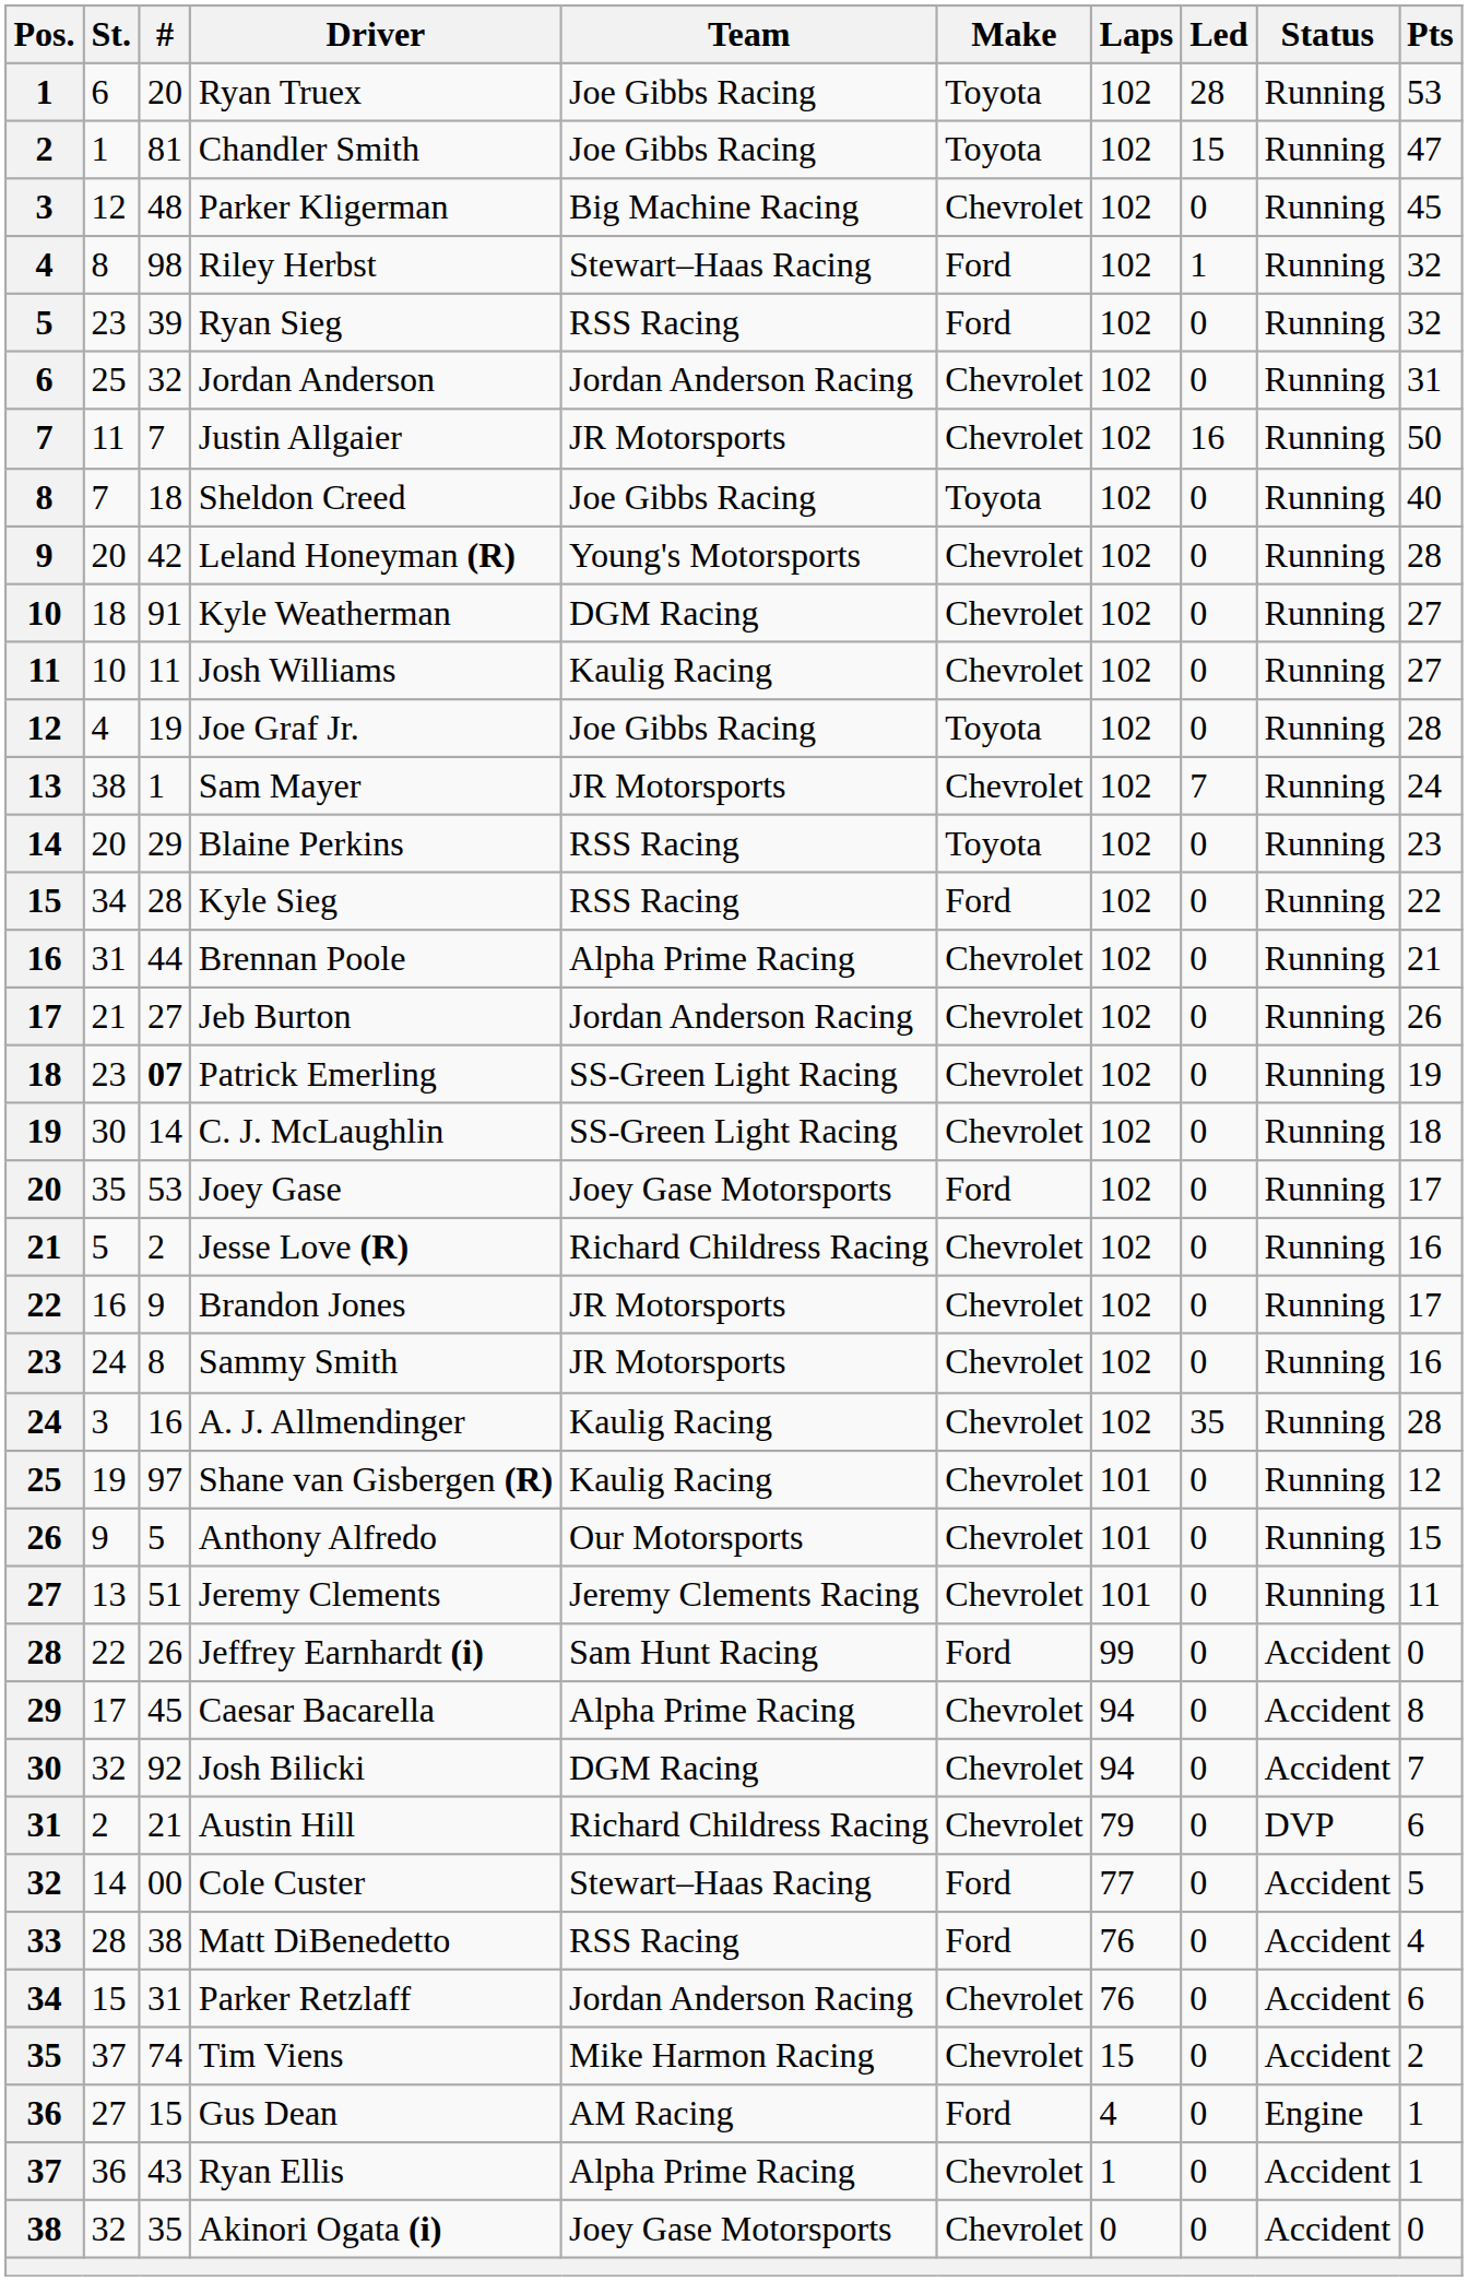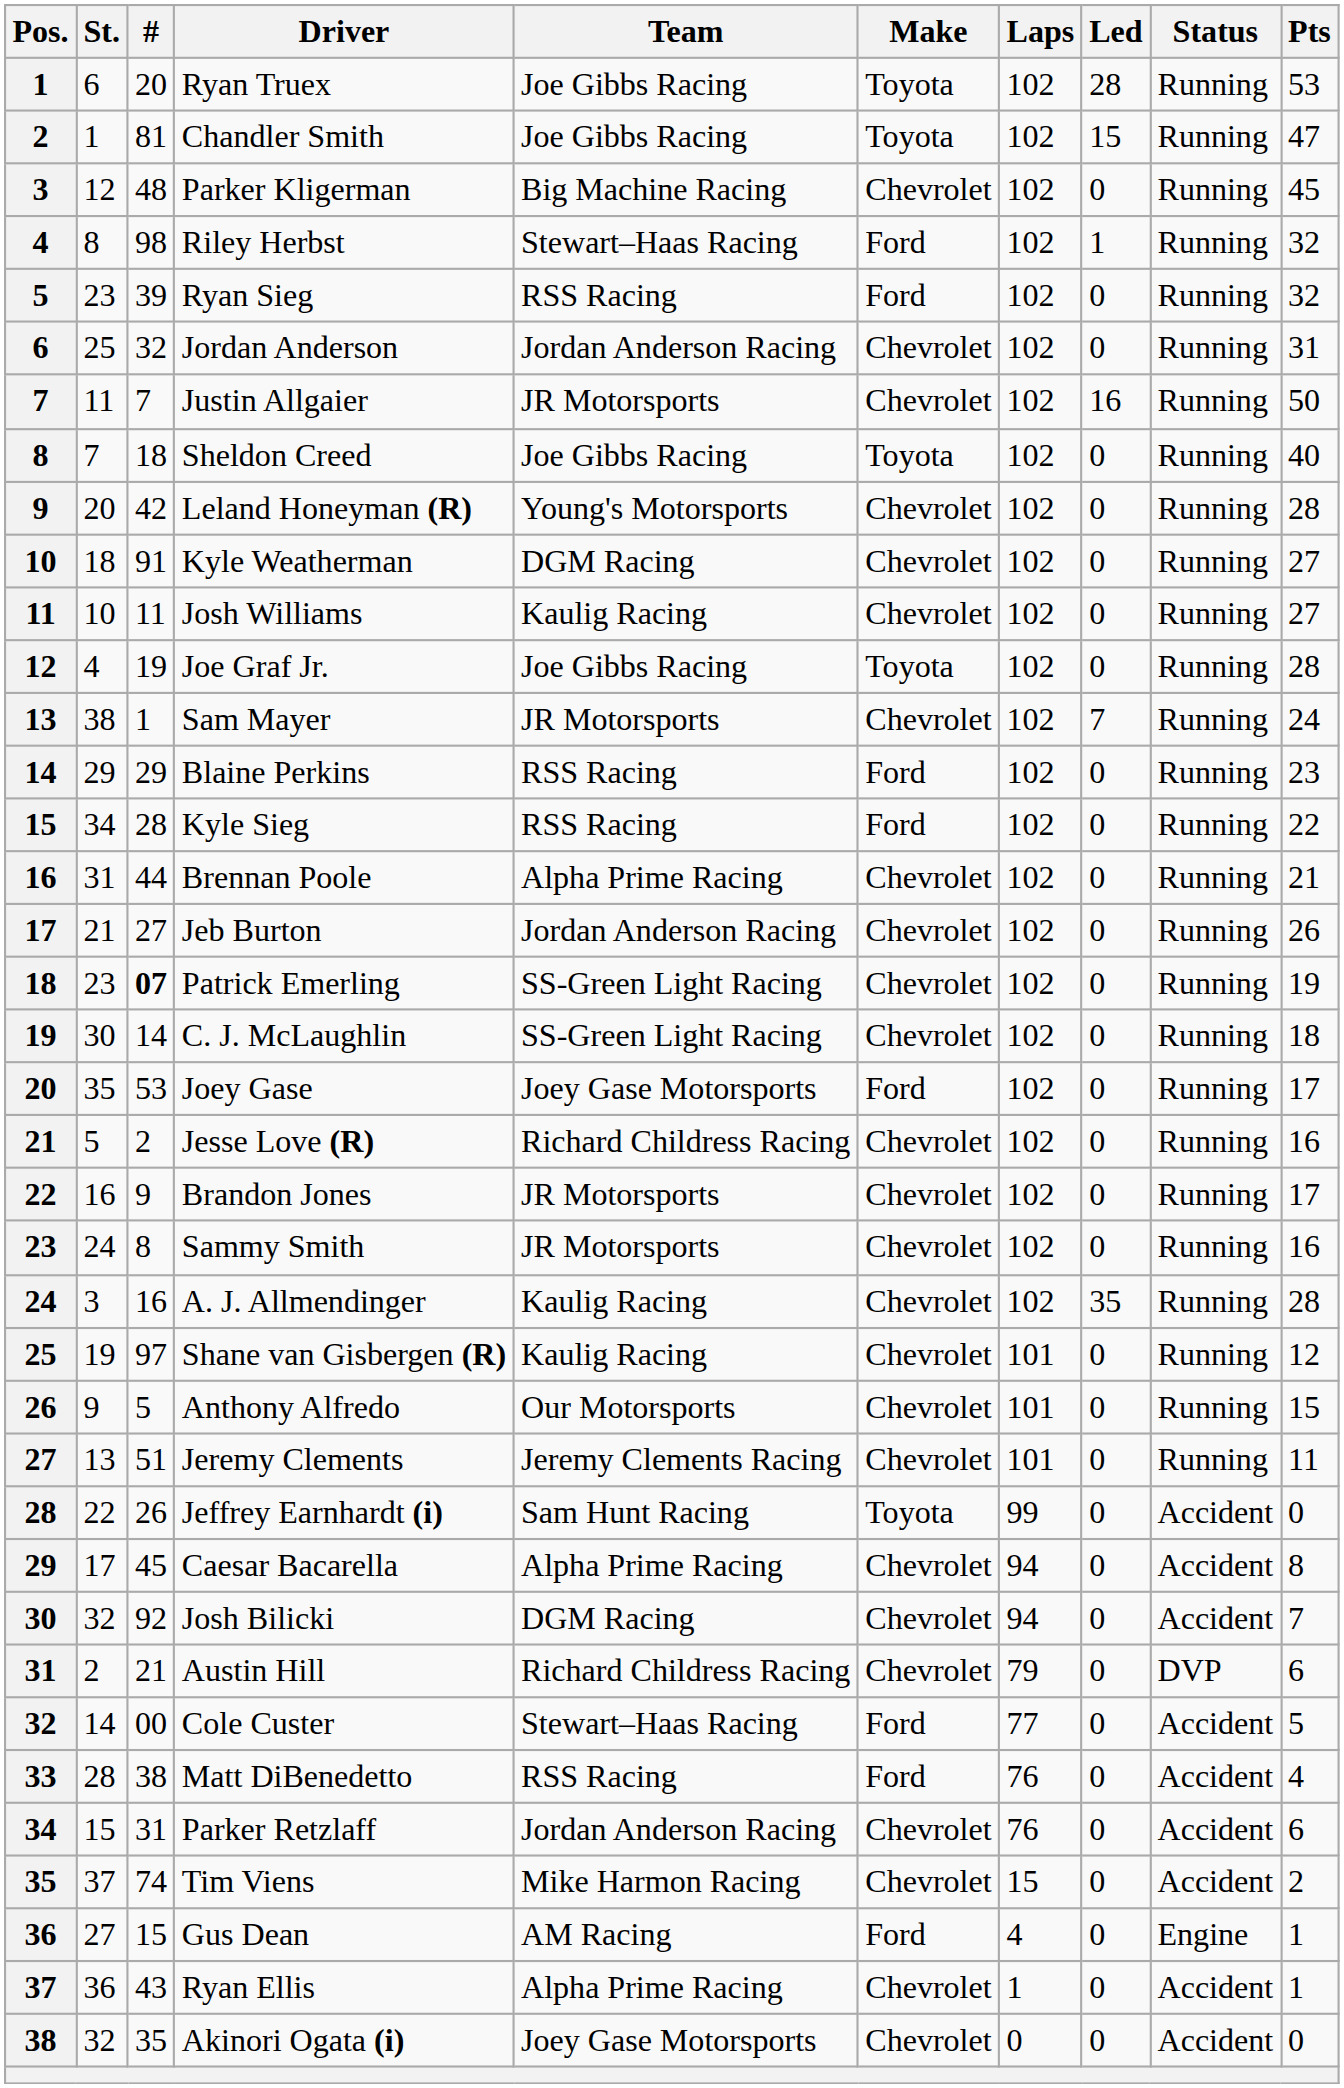 <table class="wikitable" style="font-size:95%">
 <tr>
 <th>Pos.</th>
 <th>St.</th>
 <th>#</th>
 <th>Driver</th>
 <th>Team</th>
 <th>Make</th>
 <th>Laps</th>
 <th>Led</th>
 <th>Status</th>
 <th>Pts</th>
 </tr>
 <tr>
 <th>1</th>
 <td>6</td>
 <td>20</td>
 <td>Ryan Truex</td>
 <td>Joe Gibbs Racing</td>
 <td>Toyota</td>
 <td>102</td>
 <td>28</td>
 <td>Running</td>
 <td>53</td>
 </tr>
 <tr>
 <th>2</th>
 <td>1</td>
 <td>81</td>
 <td>Chandler Smith</td>
 <td>Joe Gibbs Racing</td>
 <td>Toyota</td>
 <td>102</td>
 <td>15</td>
 <td>Running</td>
 <td>47</td>
 </tr>
 <tr>
 <th>3</th>
 <td>12</td>
 <td>48</td>
 <td>Parker Kligerman</td>
 <td>Big Machine Racing</td>
 <td>Chevrolet</td>
 <td>102</td>
 <td>0</td>
 <td>Running</td>
 <td>45</td>
 </tr>
 <tr>
 <th>4</th>
 <td>8</td>
 <td>98</td>
 <td>Riley Herbst</td>
 <td>Stewart–Haas Racing</td>
 <td>Ford</td>
 <td>102</td>
 <td>1</td>
 <td>Running</td>
 <td>32</td>
 </tr>
 <tr>
 <th>5</th>
 <td>23</td>
 <td>39</td>
 <td>Ryan Sieg</td>
 <td>RSS Racing</td>
 <td>Ford</td>
 <td>102</td>
 <td>0</td>
 <td>Running</td>
 <td>32</td>
 </tr>
 <tr>
 <th>6</th>
 <td>25</td>
 <td>32</td>
 <td>Jordan Anderson</td>
 <td>Jordan Anderson Racing</td>
 <td>Chevrolet</td>
 <td>102</td>
 <td>0</td>
 <td>Running</td>
 <td>31</td>
 </tr>
 <tr>
 <th>7</th>
 <td>11</td>
 <td>7</td>
 <td>Justin Allgaier</td>
 <td>JR Motorsports</td>
 <td>Chevrolet</td>
 <td>102</td>
 <td>16</td>
 <td>Running</td>
 <td>50</td>
 </tr>
 <tr>
 <th>8</th>
 <td>7</td>
 <td>18</td>
 <td>Sheldon Creed</td>
 <td>Joe Gibbs Racing</td>
 <td>Toyota</td>
 <td>102</td>
 <td>0</td>
 <td>Running</td>
 <td>40</td>
 </tr>
 <tr>
 <th>9</th>
 <td>20</td>
 <td>42</td>
 <td>Leland Honeyman <strong>(R)</strong></td>
 <td>Young's Motorsports</td>
 <td>Chevrolet</td>
 <td>102</td>
 <td>0</td>
 <td>Running</td>
 <td>28</td>
 </tr>
 <tr>
 <th>10</th>
 <td>18</td>
 <td>91</td>
 <td>Kyle Weatherman</td>
 <td>DGM Racing</td>
 <td>Chevrolet</td>
 <td>102</td>
 <td>0</td>
 <td>Running</td>
 <td>27</td>
 </tr>
 <tr>
 <th>11</th>
 <td>10</td>
 <td>11</td>
 <td>Josh Williams</td>
 <td>Kaulig Racing</td>
 <td>Chevrolet</td>
 <td>102</td>
 <td>0</td>
 <td>Running</td>
 <td>27</td>
 </tr>
 <tr>
 <th>12</th>
 <td>4</td>
 <td>19</td>
 <td>Joe Graf Jr.</td>
 <td>Joe Gibbs Racing</td>
 <td>Toyota</td>
 <td>102</td>
 <td>0</td>
 <td>Running</td>
 <td>28</td>
 </tr>
 <tr>
 <th>13</th>
 <td>38</td>
 <td>1</td>
 <td>Sam Mayer</td>
 <td>JR Motorsports</td>
 <td>Chevrolet</td>
 <td>102</td>
 <td>7</td>
 <td>Running</td>
 <td>24</td>
 </tr>
 <tr>
 <th>14</th>
-<td>20</td>
+<td>29</td>
 <td>29</td>
 <td>Blaine Perkins</td>
 <td>RSS Racing</td>
-<td>Toyota</td>
+<td>Ford</td>
 <td>102</td>
 <td>0</td>
 <td>Running</td>
 <td>23</td>
 </tr>
 <tr>
 <th>15</th>
 <td>34</td>
 <td>28</td>
 <td>Kyle Sieg</td>
 <td>RSS Racing</td>
 <td>Ford</td>
 <td>102</td>
 <td>0</td>
 <td>Running</td>
 <td>22</td>
 </tr>
 <tr>
 <th>16</th>
 <td>31</td>
 <td>44</td>
 <td>Brennan Poole</td>
 <td>Alpha Prime Racing</td>
 <td>Chevrolet</td>
 <td>102</td>
 <td>0</td>
 <td>Running</td>
 <td>21</td>
 </tr>
 <tr>
 <th>17</th>
 <td>21</td>
 <td>27</td>
 <td>Jeb Burton</td>
 <td>Jordan Anderson Racing</td>
 <td>Chevrolet</td>
 <td>102</td>
 <td>0</td>
 <td>Running</td>
 <td>26</td>
 </tr>
 <tr>
 <th>18</th>
 <td>23</td>
 <td><strong>07</strong></td>
 <td>Patrick Emerling</td>
 <td>SS-Green Light Racing</td>
 <td>Chevrolet</td>
 <td>102</td>
 <td>0</td>
 <td>Running</td>
 <td>19</td>
 </tr>
 <tr>
 <th>19</th>
 <td>30</td>
 <td>14</td>
 <td>C. J. McLaughlin</td>
 <td>SS-Green Light Racing</td>
 <td>Chevrolet</td>
 <td>102</td>
 <td>0</td>
 <td>Running</td>
 <td>18</td>
 </tr>
 <tr>
 <th>20</th>
 <td>35</td>
 <td>53</td>
 <td>Joey Gase</td>
 <td>Joey Gase Motorsports</td>
 <td>Ford</td>
 <td>102</td>
 <td>0</td>
 <td>Running</td>
 <td>17</td>
 </tr>
 <tr>
 <th>21</th>
 <td>5</td>
 <td>2</td>
 <td>Jesse Love <strong>(R)</strong></td>
 <td>Richard Childress Racing</td>
 <td>Chevrolet</td>
 <td>102</td>
 <td>0</td>
 <td>Running</td>
 <td>16</td>
 </tr>
 <tr>
 <th>22</th>
 <td>16</td>
 <td>9</td>
 <td>Brandon Jones</td>
 <td>JR Motorsports</td>
 <td>Chevrolet</td>
 <td>102</td>
 <td>0</td>
 <td>Running</td>
 <td>17</td>
 </tr>
 <tr>
 <th>23</th>
 <td>24</td>
 <td>8</td>
 <td>Sammy Smith</td>
 <td>JR Motorsports</td>
 <td>Chevrolet</td>
 <td>102</td>
 <td>0</td>
 <td>Running</td>
 <td>16</td>
 </tr>
 <tr>
 <th>24</th>
 <td>3</td>
 <td>16</td>
 <td>A. J. Allmendinger</td>
 <td>Kaulig Racing</td>
 <td>Chevrolet</td>
 <td>102</td>
 <td>35</td>
 <td>Running</td>
 <td>28</td>
 </tr>
 <tr>
 <th>25</th>
 <td>19</td>
 <td>97</td>
 <td>Shane van Gisbergen <strong>(R)</strong></td>
 <td>Kaulig Racing</td>
 <td>Chevrolet</td>
 <td>101</td>
 <td>0</td>
 <td>Running</td>
 <td>12</td>
 </tr>
 <tr>
 <th>26</th>
 <td>9</td>
 <td>5</td>
 <td>Anthony Alfredo</td>
 <td>Our Motorsports</td>
 <td>Chevrolet</td>
 <td>101</td>
 <td>0</td>
 <td>Running</td>
 <td>15</td>
 </tr>
 <tr>
 <th>27</th>
 <td>13</td>
 <td>51</td>
 <td>Jeremy Clements</td>
 <td>Jeremy Clements Racing</td>
 <td>Chevrolet</td>
 <td>101</td>
 <td>0</td>
 <td>Running</td>
 <td>11</td>
 </tr>
 <tr>
 <th>28</th>
 <td>22</td>
 <td>26</td>
 <td>Jeffrey Earnhardt <strong>(i)</strong></td>
 <td>Sam Hunt Racing</td>
-<td>Ford</td>
+<td>Toyota</td>
 <td>99</td>
 <td>0</td>
 <td>Accident</td>
 <td>0</td>
 </tr>
 <tr>
 <th>29</th>
 <td>17</td>
 <td>45</td>
 <td>Caesar Bacarella</td>
 <td>Alpha Prime Racing</td>
 <td>Chevrolet</td>
 <td>94</td>
 <td>0</td>
 <td>Accident</td>
 <td>8</td>
 </tr>
 <tr>
 <th>30</th>
 <td>32</td>
 <td>92</td>
 <td>Josh Bilicki</td>
 <td>DGM Racing</td>
 <td>Chevrolet</td>
 <td>94</td>
 <td>0</td>
 <td>Accident</td>
 <td>7</td>
 </tr>
 <tr>
 <th>31</th>
 <td>2</td>
 <td>21</td>
 <td>Austin Hill</td>
 <td>Richard Childress Racing</td>
 <td>Chevrolet</td>
 <td>79</td>
 <td>0</td>
 <td>DVP</td>
 <td>6</td>
 </tr>
 <tr>
 <th>32</th>
 <td>14</td>
 <td>00</td>
 <td>Cole Custer</td>
 <td>Stewart–Haas Racing</td>
 <td>Ford</td>
 <td>77</td>
 <td>0</td>
 <td>Accident</td>
 <td>5</td>
 </tr>
 <tr>
 <th>33</th>
 <td>28</td>
 <td>38</td>
 <td>Matt DiBenedetto</td>
 <td>RSS Racing</td>
 <td>Ford</td>
 <td>76</td>
 <td>0</td>
 <td>Accident</td>
 <td>4</td>
 </tr>
 <tr>
 <th>34</th>
 <td>15</td>
 <td>31</td>
 <td>Parker Retzlaff</td>
 <td>Jordan Anderson Racing</td>
 <td>Chevrolet</td>
 <td>76</td>
 <td>0</td>
 <td>Accident</td>
 <td>6</td>
 </tr>
 <tr>
 <th>35</th>
 <td>37</td>
 <td>74</td>
 <td>Tim Viens</td>
 <td>Mike Harmon Racing</td>
 <td>Chevrolet</td>
 <td>15</td>
 <td>0</td>
 <td>Accident</td>
 <td>2</td>
 </tr>
 <tr>
 <th>36</th>
 <td>27</td>
 <td>15</td>
 <td>Gus Dean</td>
 <td>AM Racing</td>
 <td>Ford</td>
 <td>4</td>
 <td>0</td>
 <td>Engine</td>
 <td>1</td>
 </tr>
 <tr>
 <th>37</th>
 <td>36</td>
 <td>43</td>
 <td>Ryan Ellis</td>
 <td>Alpha Prime Racing</td>
 <td>Chevrolet</td>
 <td>1</td>
 <td>0</td>
 <td>Accident</td>
 <td>1</td>
 </tr>
 <tr>
 <th>38</th>
 <td>32</td>
 <td>35</td>
 <td>Akinori Ogata <strong>(i)</strong></td>
 <td>Joey Gase Motorsports</td>
 <td>Chevrolet</td>
 <td>0</td>
 <td>0</td>
 <td>Accident</td>
 <td>0</td>
 </tr>
 <tr>
 <th colspan="10"></th>
 </tr>
 </table>
